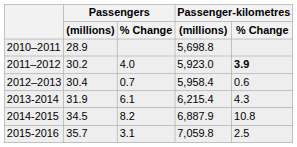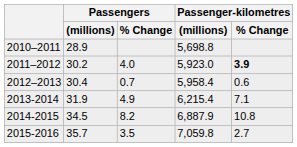 <table class="wikitable sortable" style="padding:0.5em;">
 <tr>
 <th rowspan=2></th>
 <th colspan=2>Passengers</th>
 <th colspan=2>Passenger-kilometres</th>
 </tr>
 <tr>
 <th>(millions)</th>
 <th>% Change</th>
 <th>(millions)</th>
 <th>% Change</th>
 </tr>
 <tr style="background:#eee;">
 <td>2010–2011</td>
 <td>28.9</td>
 <td></td>
 <td>5,698.8</td>
 <td></td>
 </tr>
 <tr style="background:#eee;">
 <td>2011–2012</td>
 <td>30.2</td>
 <td>4.0</td>
 <td>5,923.0</td>
 <td><strong>3.9</strong></td>
 </tr>
 <tr style="background:#eee;">
 <td>2012–2013</td>
 <td>30.4</td>
 <td>0.7</td>
 <td>5,958.4</td>
 <td>0.6</td>
 </tr>
 <tr style="background:#eee;">
 <td>2013-2014</td>
 <td>31.9</td>
-<td>6.1</td>
+<td>4.9</td>
 <td>6,215.4</td>
-<td>4.3</td>
+<td>7.1</td>
 </tr>
 <tr style="background:#eee;">
 <td>2014-2015</td>
 <td>34.5</td>
 <td>8.2</td>
 <td>6,887.9</td>
 <td>10.8</td>
 </tr>
 <tr style="background:#eee;">
 <td>2015-2016</td>
 <td>35.7</td>
-<td>3.1</td>
+<td>3.5</td>
 <td>7,059.8</td>
-<td>2.5</td>
+<td>2.7</td>
 </tr>
 </table>
